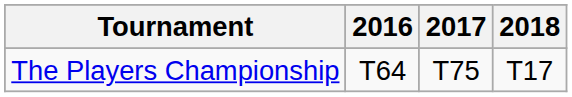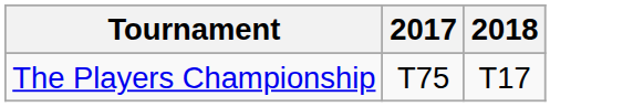 <table class="wikitable" style="font-size:95%;text-align:center;">
 <tr>
 <th>Tournament</th>
-<th>2016</th>
 <th>2017</th>
 <th>2018</th>
 </tr>
 <tr>
 <td align=left><a href='#'>The Players Championship</a></td>
-<td>T64</td>
 <td>T75</td>
 <td>T17</td>
 </tr>
 </table>
